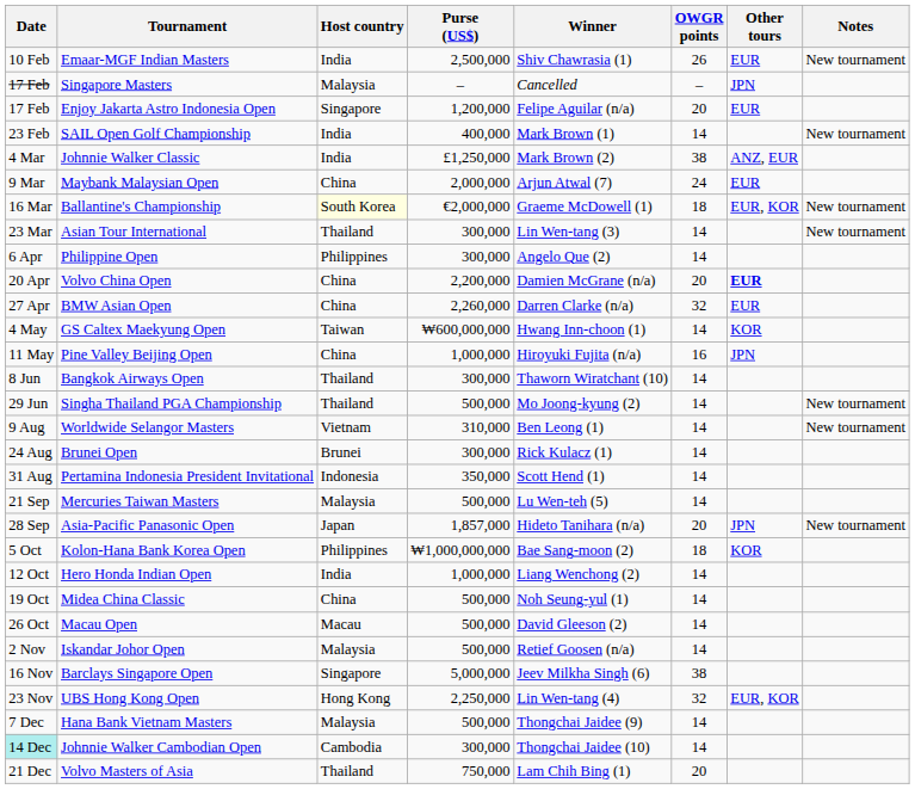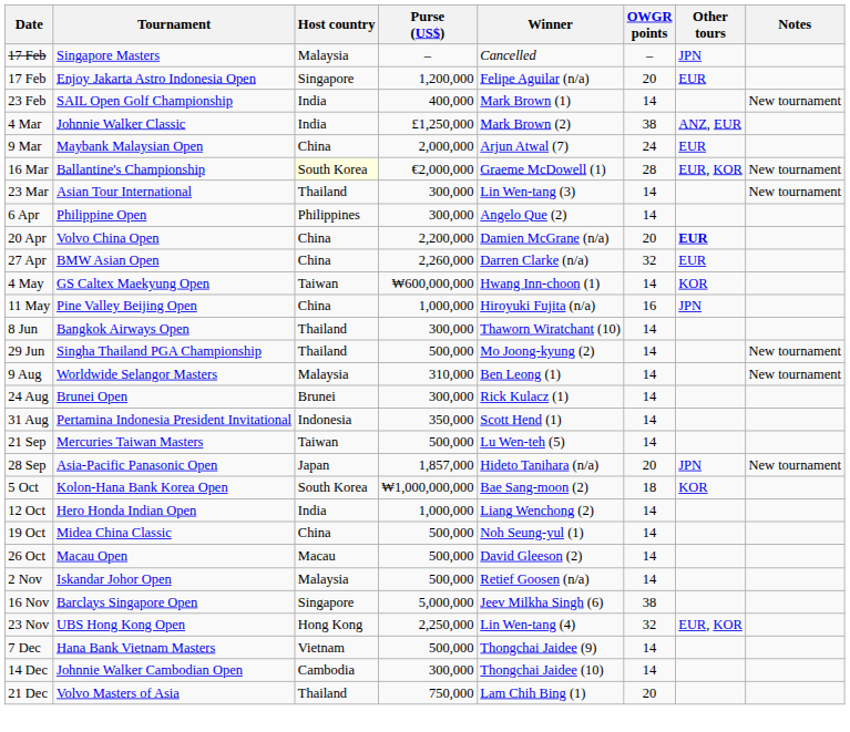 <table class="wikitable" style="font-size:95%">
 <tr>
 <th>Date</th>
 <th>Tournament</th>
 <th>Host country</th>
 <th>Purse<br>(<a href='#'>US$</a>)</th>
 <th>Winner</th>
 <th><a href='#'>OWGR</a><br>points</th>
 <th>Other<br>tours</th>
 <th>Notes</th>
-</tr>
-<tr>
-<td>10 Feb</td>
-<td><a href='#'>Emaar-MGF Indian Masters</a></td>
-<td>India</td>
-<td align=right>2,500,000</td>
-<td> <a href='#'>Shiv Chawrasia</a> (1)</td>
-<td align=center>26</td>
-<td><a href='#'>EUR</a></td>
-<td>New tournament</td>
 </tr>
 <tr>
 <td><s>17 Feb</s></td>
 <td><a href='#'>Singapore Masters</a></td>
 <td>Malaysia</td>
 <td align=center>–</td>
 <td><em>Cancelled</em></td>
 <td align=center>–</td>
 <td><a href='#'>JPN</a></td>
 </tr>
 <tr>
 <td>17 Feb</td>
 <td><a href='#'>Enjoy Jakarta Astro Indonesia Open</a></td>
 <td>Singapore</td>
 <td align=right>1,200,000</td>
 <td> <a href='#'>Felipe Aguilar</a> (n/a)</td>
 <td align=center>20</td>
 <td><a href='#'>EUR</a></td>
 <td></td>
 </tr>
 <tr>
 <td>23 Feb</td>
 <td><a href='#'>SAIL Open Golf Championship</a></td>
 <td>India</td>
 <td align=right>400,000</td>
 <td> <a href='#'>Mark Brown</a> (1)</td>
 <td align=center>14</td>
 <td></td>
 <td>New tournament</td>
 </tr>
 <tr>
 <td>4 Mar</td>
 <td><a href='#'>Johnnie Walker Classic</a></td>
 <td>India</td>
 <td align=right>£1,250,000</td>
 <td> <a href='#'>Mark Brown</a> (2)</td>
 <td align=center>38</td>
 <td><a href='#'>ANZ</a>, <a href='#'>EUR</a></td>
 <td></td>
 </tr>
 <tr>
 <td>9 Mar</td>
 <td><a href='#'>Maybank Malaysian Open</a></td>
 <td>China</td>
 <td align=right>2,000,000</td>
 <td> <a href='#'>Arjun Atwal</a> (7)</td>
 <td align=center>24</td>
 <td><a href='#'>EUR</a></td>
 <td></td>
 </tr>
 <tr>
 <td>16 Mar</td>
 <td><a href='#'>Ballantine's Championship</a></td>
 <td style="background: lightyellow;">South Korea</td>
 <td align=right>€2,000,000</td>
 <td> <a href='#'>Graeme McDowell</a> (1)</td>
-<td align=center>18</td>
+<td align=center>28</td>
 <td><a href='#'>EUR</a>, <a href='#'>KOR</a></td>
 <td>New tournament</td>
 </tr>
 <tr>
 <td>23 Mar</td>
 <td><a href='#'>Asian Tour International</a></td>
 <td>Thailand</td>
 <td align=right>300,000</td>
 <td> <a href='#'>Lin Wen-tang</a> (3)</td>
 <td align=center>14</td>
 <td></td>
 <td>New tournament</td>
 </tr>
 <tr>
 <td>6 Apr</td>
 <td><a href='#'>Philippine Open</a></td>
 <td>Philippines</td>
 <td align=right>300,000</td>
 <td> <a href='#'>Angelo Que</a> (2)</td>
 <td align=center>14</td>
 <td></td>
 <td></td>
 </tr>
 <tr>
 <td>20 Apr</td>
 <td><a href='#'>Volvo China Open</a></td>
 <td>China</td>
 <td align=right>2,200,000</td>
 <td> <a href='#'>Damien McGrane</a> (n/a)</td>
 <td align=center>20</td>
 <td><strong><a href='#'>EUR</a></strong></td>
 <td></td>
 </tr>
 <tr>
 <td>27 Apr</td>
 <td><a href='#'>BMW Asian Open</a></td>
 <td>China</td>
 <td align=right>2,260,000</td>
 <td> <a href='#'>Darren Clarke</a> (n/a)</td>
 <td align=center>32</td>
 <td><a href='#'>EUR</a></td>
 <td></td>
 </tr>
 <tr>
 <td>4 May</td>
 <td><a href='#'>GS Caltex Maekyung Open</a></td>
 <td>Taiwan</td>
 <td align=right>₩600,000,000</td>
 <td> <a href='#'>Hwang Inn-choon</a> (1)</td>
 <td align=center>14</td>
 <td><a href='#'>KOR</a></td>
 <td></td>
 </tr>
 <tr>
 <td>11 May</td>
 <td><a href='#'>Pine Valley Beijing Open</a></td>
 <td>China</td>
 <td align=right>1,000,000</td>
 <td> <a href='#'>Hiroyuki Fujita</a> (n/a)</td>
 <td align=center>16</td>
 <td><a href='#'>JPN</a></td>
 <td></td>
 </tr>
 <tr>
 <td>8 Jun</td>
 <td><a href='#'>Bangkok Airways Open</a></td>
 <td>Thailand</td>
 <td align=right>300,000</td>
 <td> <a href='#'>Thaworn Wiratchant</a> (10)</td>
 <td align=center>14</td>
 <td></td>
 <td></td>
 </tr>
 <tr>
 <td>29 Jun</td>
 <td><a href='#'>Singha Thailand PGA Championship</a></td>
 <td>Thailand</td>
 <td align=right>500,000</td>
 <td>  <a href='#'>Mo Joong-kyung</a> (2)</td>
 <td align=center>14</td>
 <td></td>
 <td>New tournament</td>
 </tr>
 <tr>
 <td>9 Aug</td>
 <td><a href='#'>Worldwide Selangor Masters</a></td>
-<td>Vietnam</td>
+<td>Malaysia</td>
 <td align=right>310,000</td>
 <td> <a href='#'>Ben Leong</a> (1)</td>
 <td align=center>14</td>
 <td></td>
 <td>New tournament</td>
 </tr>
 <tr>
 <td>24 Aug</td>
 <td><a href='#'>Brunei Open</a></td>
 <td>Brunei</td>
 <td align=right>300,000</td>
 <td> <a href='#'>Rick Kulacz</a> (1)</td>
 <td align=center>14</td>
 <td></td>
 <td></td>
 </tr>
 <tr>
 <td>31 Aug</td>
 <td><a href='#'>Pertamina Indonesia President Invitational</a></td>
 <td>Indonesia</td>
 <td align=right>350,000</td>
 <td> <a href='#'>Scott Hend</a> (1)</td>
 <td align=center>14</td>
 <td></td>
 <td></td>
 </tr>
 <tr>
 <td>21 Sep</td>
 <td><a href='#'>Mercuries Taiwan Masters</a></td>
-<td>Malaysia</td>
+<td>Taiwan</td>
 <td align=right>500,000</td>
 <td> <a href='#'>Lu Wen-teh</a> (5)</td>
 <td align=center>14</td>
 <td></td>
 <td></td>
 </tr>
 <tr>
 <td>28 Sep</td>
 <td><a href='#'>Asia-Pacific Panasonic Open</a></td>
 <td>Japan</td>
 <td align=right>1,857,000</td>
 <td> <a href='#'>Hideto Tanihara</a> (n/a)</td>
 <td align=center>20</td>
 <td><a href='#'>JPN</a></td>
 <td>New tournament</td>
 </tr>
 <tr>
 <td>5 Oct</td>
 <td><a href='#'>Kolon-Hana Bank Korea Open</a></td>
-<td>Philippines</td>
+<td>South Korea</td>
 <td align=right>₩1,000,000,000</td>
 <td> <a href='#'>Bae Sang-moon</a> (2)</td>
 <td align=center>18</td>
 <td><a href='#'>KOR</a></td>
 <td></td>
 </tr>
 <tr>
 <td>12 Oct</td>
 <td><a href='#'>Hero Honda Indian Open</a></td>
 <td>India</td>
 <td align=right>1,000,000</td>
 <td> <a href='#'>Liang Wenchong</a> (2)</td>
 <td align=center>14</td>
 <td></td>
 <td></td>
 </tr>
 <tr>
 <td>19 Oct</td>
 <td><a href='#'>Midea China Classic</a></td>
 <td>China</td>
 <td align=right>500,000</td>
 <td> <a href='#'>Noh Seung-yul</a> (1)</td>
 <td align=center>14</td>
 <td></td>
 <td></td>
 </tr>
 <tr>
 <td>26 Oct</td>
 <td><a href='#'>Macau Open</a></td>
 <td>Macau</td>
 <td align=right>500,000</td>
 <td> <a href='#'>David Gleeson</a> (2)</td>
 <td align=center>14</td>
 <td></td>
 <td></td>
 </tr>
 <tr>
 <td>2 Nov</td>
 <td><a href='#'>Iskandar Johor Open</a></td>
 <td>Malaysia</td>
 <td align=right>500,000</td>
 <td> <a href='#'>Retief Goosen</a> (n/a)</td>
 <td align=center>14</td>
 <td></td>
 <td></td>
 </tr>
 <tr>
 <td>16 Nov</td>
 <td><a href='#'>Barclays Singapore Open</a></td>
 <td>Singapore</td>
 <td align=right>5,000,000</td>
 <td> <a href='#'>Jeev Milkha Singh</a> (6)</td>
 <td align=center>38</td>
 <td></td>
 <td></td>
 </tr>
 <tr>
 <td>23 Nov</td>
 <td><a href='#'>UBS Hong Kong Open</a></td>
 <td>Hong Kong</td>
 <td align=right>2,250,000</td>
 <td> <a href='#'>Lin Wen-tang</a> (4)</td>
 <td align=center>32</td>
 <td><a href='#'>EUR</a>, <a href='#'>KOR</a></td>
 <td></td>
 </tr>
 <tr>
 <td>7 Dec</td>
 <td><a href='#'>Hana Bank Vietnam Masters</a></td>
-<td>Malaysia</td>
+<td>Vietnam</td>
 <td align=right>500,000</td>
 <td> <a href='#'>Thongchai Jaidee</a> (9)</td>
 <td align=center>14</td>
 <td></td>
 <td></td>
 </tr>
 <tr>
-<td style="background: paleturquoise;">14 Dec</td>
+<td>14 Dec</td>
 <td><a href='#'>Johnnie Walker Cambodian Open</a></td>
 <td>Cambodia</td>
 <td align=right>300,000</td>
 <td> <a href='#'>Thongchai Jaidee</a> (10)</td>
 <td align=center>14</td>
 <td></td>
 <td></td>
 </tr>
 <tr>
 <td>21 Dec</td>
 <td><a href='#'>Volvo Masters of Asia</a></td>
 <td>Thailand</td>
 <td align=right>750,000</td>
 <td> <a href='#'>Lam Chih Bing</a> (1)</td>
 <td align=center>20</td>
 <td></td>
 <td></td>
 </tr>
 </table>
